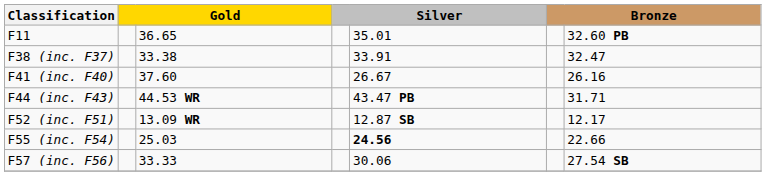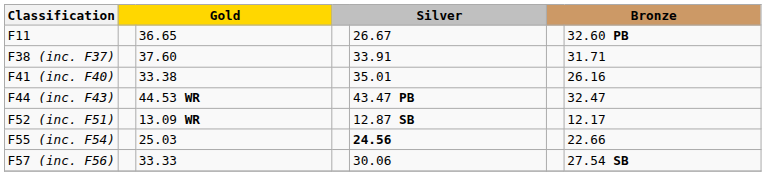 <table class=wikitable style="font-size:100%">
 <tr>
 <th rowspan="1" width="15%">Classification</th>
 <th colspan="2" style="background:gold;">Gold</th>
 <th colspan="2" style="background:silver;">Silver</th>
 <th colspan="2" style="background:#CC9966;">Bronze</th>
 </tr>
 <tr>
 <td>F11 <br></td>
 <td></td>
 <td>36.65</td>
 <td></td>
-<td>35.01</td>
+<td>26.67</td>
 <td></td>
 <td>32.60 <strong>PB</strong></td>
 </tr>
 <tr>
 <td>F38 <em>(inc. F37)</em> <br></td>
 <td></td>
-<td>33.38</td>
+<td>37.60</td>
 <td></td>
 <td>33.91</td>
 <td></td>
-<td>32.47</td>
+<td>31.71</td>
 </tr>
 <tr>
 <td>F41 <em>(inc. F40)</em> <br></td>
 <td></td>
-<td>37.60</td>
+<td>33.38</td>
 <td></td>
-<td>26.67</td>
+<td>35.01</td>
 <td></td>
 <td>26.16</td>
 </tr>
 <tr>
 <td>F44 <em>(inc. F43)</em> <br></td>
 <td></td>
 <td>44.53 <strong>WR</strong></td>
 <td></td>
 <td>43.47 <strong>PB</strong></td>
 <td></td>
-<td>31.71</td>
+<td>32.47</td>
 </tr>
 <tr>
 <td>F52 <em>(inc. F51)</em> <br></td>
 <td></td>
 <td>13.09 <strong>WR</strong></td>
 <td></td>
 <td>12.87 <strong>SB</strong></td>
 <td></td>
 <td>12.17</td>
 </tr>
 <tr>
 <td>F55 <em>(inc. F54)</em> <br></td>
 <td></td>
 <td>25.03</td>
 <td></td>
 <td><strong>24.56</strong></td>
 <td></td>
 <td>22.66</td>
 </tr>
 <tr>
 <td>F57 <em>(inc. F56)</em> <br></td>
 <td></td>
 <td>33.33</td>
 <td></td>
 <td>30.06</td>
 <td></td>
 <td>27.54 <strong>SB</strong></td>
 </tr>
 <tr>
 </tr>
 </table>
